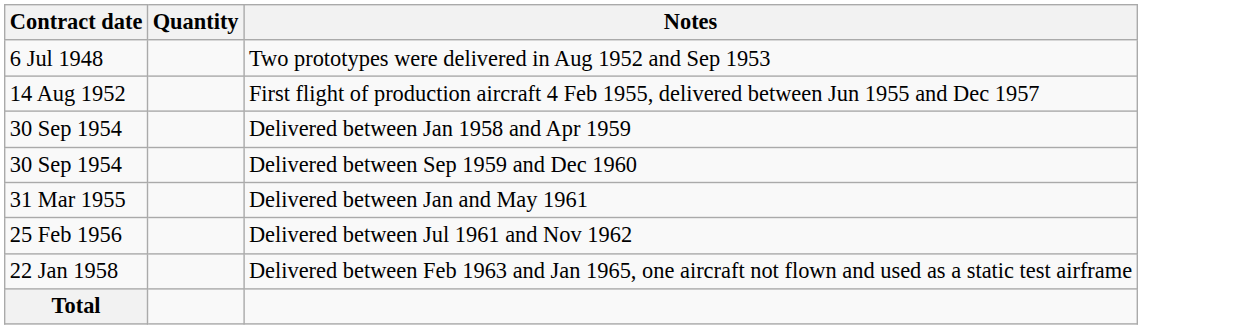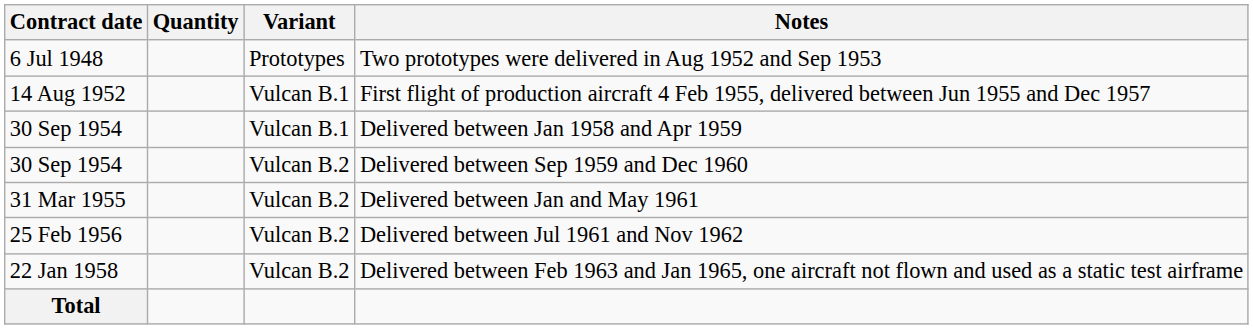 <table class="wikitable">
 <tr>
 <th>Contract date</th>
 <th>Quantity</th>
+<th>Variant</th>
 <th>Notes</th>
 </tr>
 <tr>
 <td>6 Jul 1948</td>
 <td></td>
+<td>Prototypes</td>
 <td>Two prototypes were delivered in Aug 1952 and Sep 1953</td>
 </tr>
 <tr>
 <td>14 Aug 1952</td>
 <td></td>
+<td>Vulcan B.1</td>
 <td>First flight of production aircraft 4 Feb 1955, delivered between Jun 1955 and Dec 1957</td>
 </tr>
 <tr>
 <td>30 Sep 1954</td>
 <td></td>
+<td>Vulcan B.1</td>
 <td>Delivered between Jan 1958 and Apr 1959</td>
 </tr>
 <tr>
 <td>30 Sep 1954</td>
 <td></td>
+<td>Vulcan B.2</td>
 <td>Delivered between Sep 1959 and Dec 1960</td>
 </tr>
 <tr>
 <td>31 Mar 1955</td>
 <td></td>
+<td>Vulcan B.2</td>
 <td>Delivered between Jan and May 1961</td>
 </tr>
 <tr>
 <td>25 Feb 1956</td>
 <td></td>
+<td>Vulcan B.2</td>
 <td>Delivered between Jul 1961 and Nov 1962</td>
 </tr>
 <tr>
 <td>22 Jan 1958</td>
 <td></td>
+<td>Vulcan B.2</td>
 <td>Delivered between Feb 1963 and Jan 1965, one aircraft not flown and used as a static test airframe</td>
 </tr>
 <tr>
 <th>Total</th>
 <td><strong></strong></td>
 <td></td>
+<td></td>
 </tr>
 </table>
